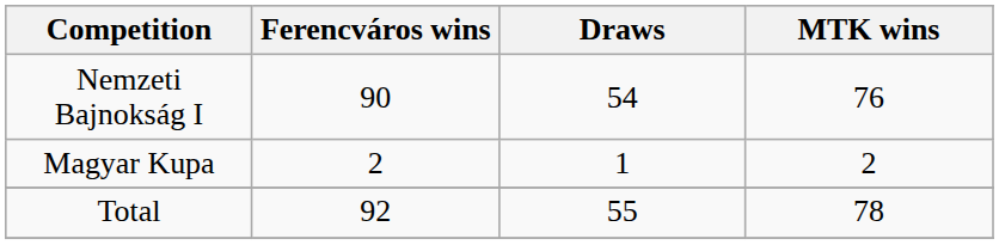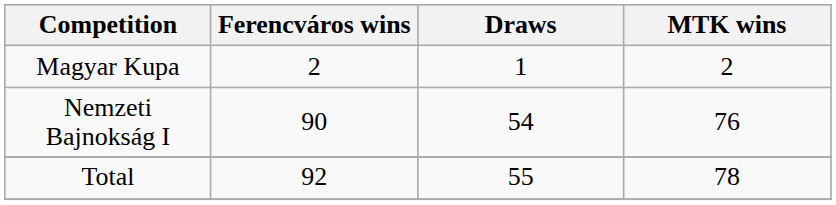 <table class="wikitable" style="text-align:center">
 <tr>
 <th width=120>Competition</th>
 <th width=120>Ferencváros wins</th>
 <th width=120>Draws</th>
 <th width=120>MTK wins</th>
 </tr>
 <tr>
+<td>Magyar Kupa</td>
+<td>2</td>
+<td>1</td>
+<td>2</td>
+</tr>
+<tr>
 <td>Nemzeti Bajnokság I</td>
 <td>90</td>
 <td>54</td>
 <td>76</td>
-</tr>
-<tr>
-<td>Magyar Kupa</td>
-<td>2</td>
-<td>1</td>
-<td>2</td>
 </tr>
 <tr>
 </tr>
 <tr>
 <td>Total</td>
 <td>92</td>
 <td>55</td>
 <td>78</td>
 </tr>
 <tr>
 </tr>
 </table>
